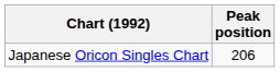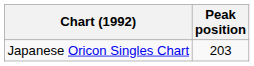 <table class="wikitable">
 <tr>
 <th>Chart (1992)</th>
 <th>Peak<br>position</th>
 </tr>
 <tr>
 <td>Japanese <a href='#'>Oricon Singles Chart</a></td>
-<td align="center">206</td>
+<td align="center">203</td>
 </tr>
 </table>
